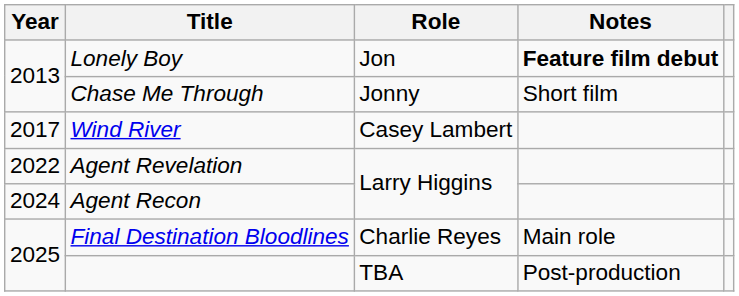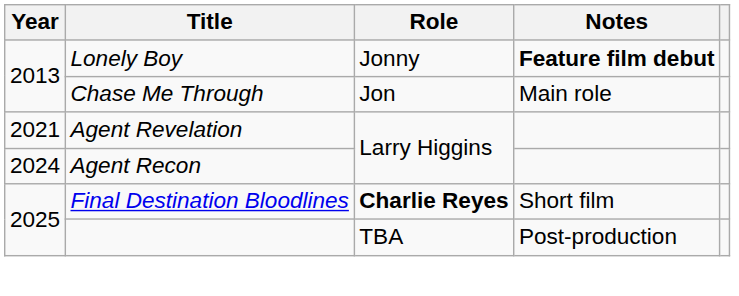 <table class="wikitable sortable">
 <tr>
 <th>Year</th>
 <th>Title</th>
 <th>Role</th>
 <th class="unsortable">Notes</th>
 <th></th>
 </tr>
 <tr>
 <td rowspan="2">2013</td>
 <td><em>Lonely Boy</em></td>
-<td>Jon</td>
+<td>Jonny</td>
 <td><strong>Feature film debut</strong></td>
 <td></td>
 </tr>
 <tr>
 <td><em>Chase Me Through</em></td>
-<td>Jonny</td>
-<td>Short film</td>
+<td>Jon</td>
+<td>Main role</td>
 <td></td>
 </tr>
 <tr>
-<td>2017</td>
-<td><em><a href='#'>Wind River</a></em></td>
-<td>Casey Lambert</td>
-<td></td>
-<td></td>
-</tr>
-<tr>
-<td>2022</td>
+<td>2021</td>
 <td><em>Agent Revelation</em></td>
 <td ! rowspan="2">Larry Higgins</td>
 <td></td>
 <td></td>
 </tr>
 <tr>
 <td>2024</td>
 <td><em>Agent Recon</em></td>
 <td></td>
 <td></td>
 </tr>
 <tr>
 <td rowspan="2">2025</td>
 <td><em><a href='#'>Final Destination Bloodlines</a></em></td>
-<td>Charlie Reyes</td>
-<td>Main role</td>
+<td><strong>Charlie Reyes</strong></td>
+<td>Short film</td>
 <td></td>
 </tr>
 <tr>
 <td></td>
 <td>TBA</td>
 <td>Post-production</td>
 <td></td>
 </tr>
 </table>
